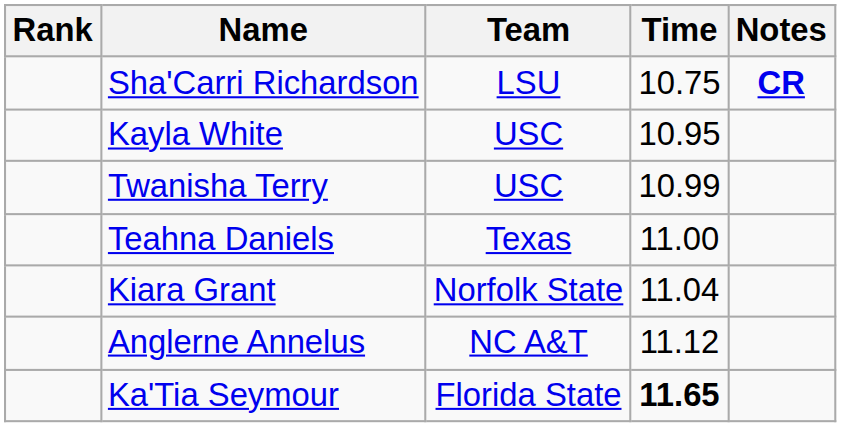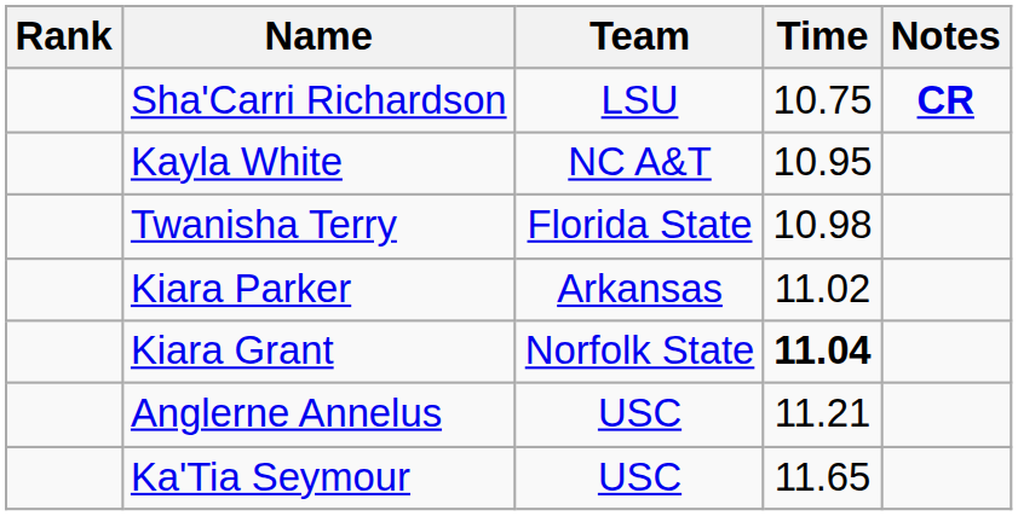 <table class="wikitable sortable" style="text-align:center">
 <tr>
 <th>Rank</th>
 <th>Name</th>
 <th>Team</th>
 <th>Time</th>
 <th>Notes</th>
 </tr>
 <tr>
 <td></td>
 <td align=left> <a href='#'>Sha'Carri Richardson</a></td>
 <td><a href='#'>LSU</a></td>
 <td>10.75</td>
 <td><strong><a href='#'>CR</a></strong></td>
 </tr>
 <tr>
 <td></td>
 <td align=left> <a href='#'>Kayla White</a></td>
-<td><a href='#'>USC</a></td>
+<td><a href='#'>NC A&T</a></td>
 <td>10.95</td>
 <td></td>
 </tr>
 <tr>
 <td></td>
 <td align=left> <a href='#'>Twanisha Terry</a></td>
-<td><a href='#'>USC</a></td>
-<td>10.99</td>
+<td><a href='#'>Florida State</a></td>
+<td>10.98</td>
 <td></td>
 </tr>
 <tr>
 <td></td>
-<td align=left> <a href='#'>Teahna Daniels</a></td>
-<td><a href='#'>Texas</a></td>
-<td>11.00</td>
+<td align=left> <a href='#'>Kiara Parker</a></td>
+<td><a href='#'>Arkansas</a></td>
+<td>11.02</td>
 <td></td>
 </tr>
 <tr>
 <td></td>
 <td align=left> <a href='#'>Kiara Grant</a></td>
 <td><a href='#'>Norfolk State</a></td>
-<td>11.04</td>
+<td><strong>11.04</strong></td>
 <td></td>
 </tr>
 <tr>
 <td></td>
 <td align=left> <a href='#'>Anglerne Annelus</a></td>
-<td><a href='#'>NC A&T</a></td>
-<td>11.12</td>
+<td><a href='#'>USC</a></td>
+<td>11.21</td>
 <td></td>
 </tr>
 <tr>
 <td></td>
 <td align=left> <a href='#'>Ka'Tia Seymour</a></td>
-<td><a href='#'>Florida State</a></td>
-<td><strong>11.65</strong></td>
+<td><a href='#'>USC</a></td>
+<td>11.65</td>
 <td></td>
 </tr>
 </table>
